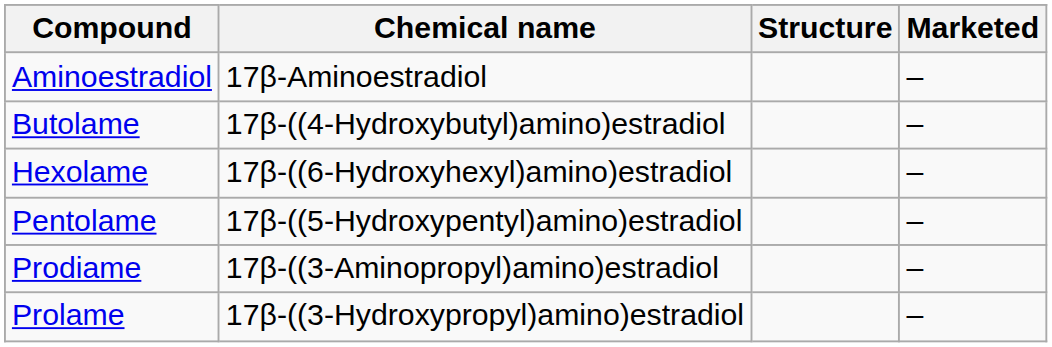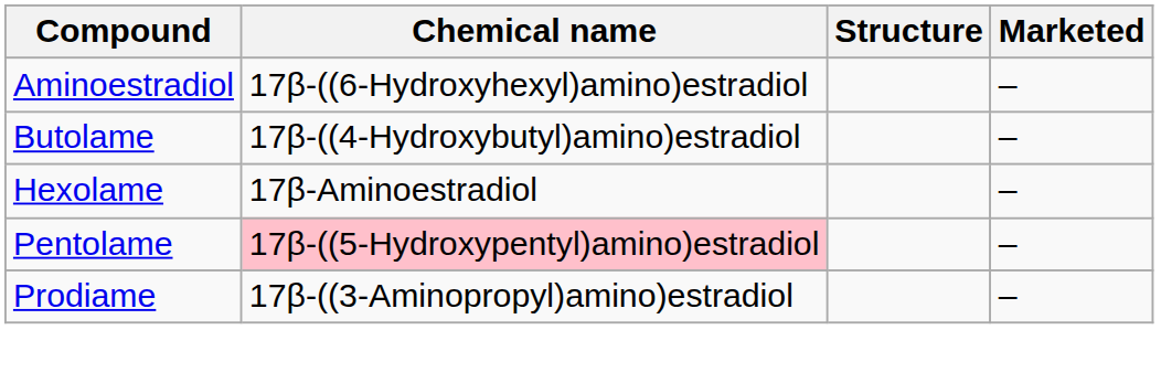 <table class="wikitable">
 <tr>
 <th>Compound</th>
 <th>Chemical name</th>
 <th>Structure</th>
 <th>Marketed</th>
 </tr>
 <tr>
 <td><a href='#'>Aminoestradiol</a></td>
-<td>17β-Aminoestradiol</td>
+<td>17β-((6-Hydroxyhexyl)amino)estradiol</td>
 <td></td>
 <td>–</td>
 </tr>
 <tr>
 <td><a href='#'>Butolame</a></td>
 <td>17β-((4-Hydroxybutyl)amino)estradiol</td>
 <td></td>
 <td>–</td>
 </tr>
 <tr>
 <td><a href='#'>Hexolame</a></td>
-<td>17β-((6-Hydroxyhexyl)amino)estradiol</td>
+<td>17β-Aminoestradiol</td>
 <td></td>
 <td>–</td>
 </tr>
 <tr>
 <td><a href='#'>Pentolame</a></td>
-<td>17β-((5-Hydroxypentyl)amino)estradiol</td>
+<td style="background: pink;">17β-((5-Hydroxypentyl)amino)estradiol</td>
 <td></td>
 <td>–</td>
 </tr>
 <tr>
 <td><a href='#'>Prodiame</a></td>
 <td>17β-((3-Aminopropyl)amino)estradiol</td>
 <td></td>
 <td>–</td>
 </tr>
-<tr>
-<td><a href='#'>Prolame</a></td>
-<td>17β-((3-Hydroxypropyl)amino)estradiol</td>
-<td></td>
-<td>–</td>
-</tr>
 </table>
